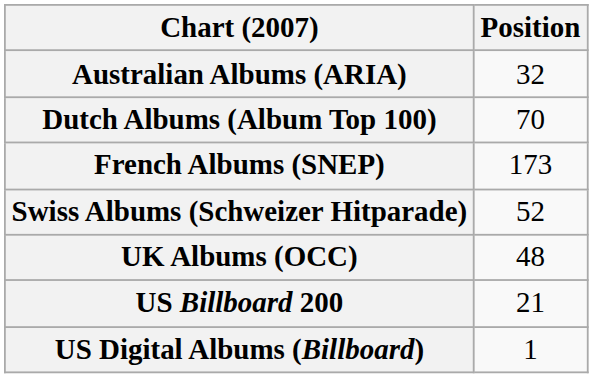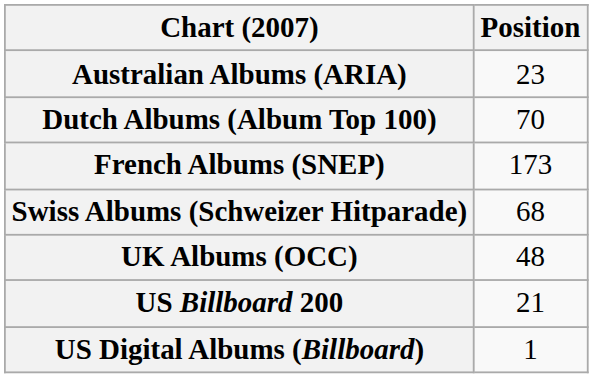 <table class="wikitable sortable plainrowheaders" style="text-align:center">
 <tr>
 <th>Chart (2007)</th>
 <th>Position</th>
 </tr>
 <tr>
 <th scope="row">Australian Albums (ARIA)</th>
-<td>32</td>
+<td>23</td>
 </tr>
 <tr>
 <th scope="row">Dutch Albums (Album Top 100)</th>
 <td>70</td>
 </tr>
 <tr>
 <th scope="row">French Albums (SNEP)</th>
 <td>173</td>
 </tr>
 <tr>
 <th scope="row">Swiss Albums (Schweizer Hitparade)</th>
-<td>52</td>
+<td>68</td>
 </tr>
 <tr>
 <th scope="row">UK Albums (OCC)</th>
 <td>48</td>
 </tr>
 <tr>
 <th scope="row">US <em>Billboard</em> 200</th>
 <td>21</td>
 </tr>
 <tr>
 <th scope="row">US Digital Albums (<em>Billboard</em>)</th>
 <td>1</td>
 </tr>
 </table>
